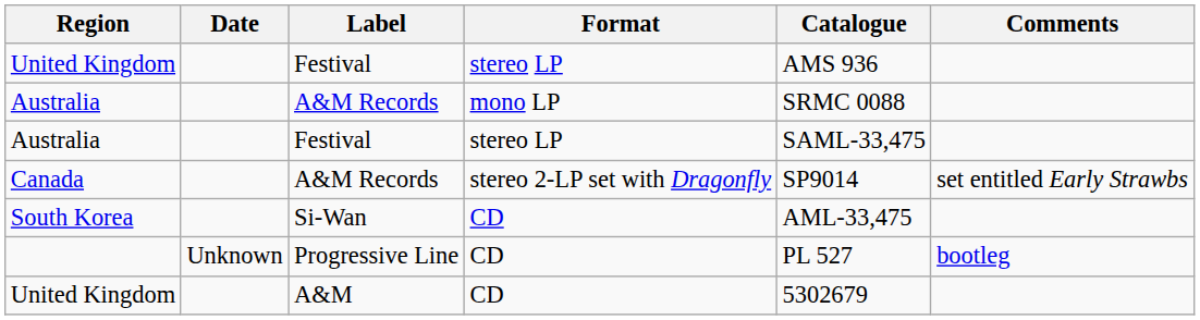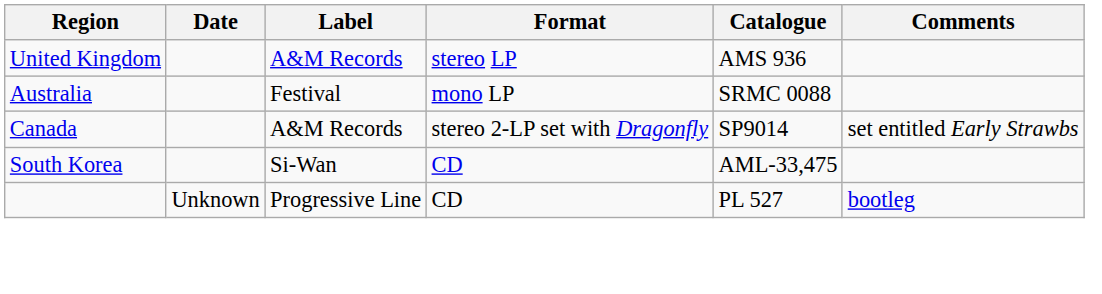 <table class="wikitable">
 <tr>
 <th>Region</th>
 <th>Date</th>
 <th>Label</th>
 <th>Format</th>
 <th>Catalogue</th>
 <th>Comments</th>
 </tr>
 <tr>
 <td><a href='#'>United Kingdom</a></td>
 <td></td>
-<td>Festival</td>
+<td><a href='#'>A&M Records</a></td>
 <td><a href='#'>stereo</a> <a href='#'>LP</a></td>
 <td>AMS 936</td>
 <td></td>
 </tr>
 <tr>
 <td><a href='#'>Australia</a></td>
 <td></td>
-<td><a href='#'>A&M Records</a></td>
+<td>Festival</td>
 <td><a href='#'>mono</a> LP</td>
 <td>SRMC 0088</td>
-<td></td>
-</tr>
-<tr>
-<td>Australia</td>
-<td></td>
-<td>Festival</td>
-<td>stereo LP</td>
-<td>SAML-33,475</td>
 <td></td>
 </tr>
 <tr>
 <td><a href='#'>Canada</a></td>
 <td></td>
 <td>A&M Records</td>
 <td>stereo 2-LP set with <em><a href='#'>Dragonfly</a></em></td>
 <td>SP9014</td>
 <td>set entitled <em>Early Strawbs</em></td>
 </tr>
 <tr>
 <td><a href='#'>South Korea</a></td>
 <td></td>
 <td>Si-Wan</td>
 <td><a href='#'>CD</a></td>
 <td>AML-33,475</td>
 <td></td>
 </tr>
 <tr>
 <td></td>
 <td>Unknown</td>
 <td>Progressive Line</td>
 <td>CD</td>
 <td>PL 527</td>
 <td><a href='#'>bootleg</a></td>
 </tr>
-<tr>
-<td>United Kingdom</td>
-<td></td>
-<td>A&M</td>
-<td>CD</td>
-<td>5302679</td>
-<td></td>
-</tr>
 </table>
